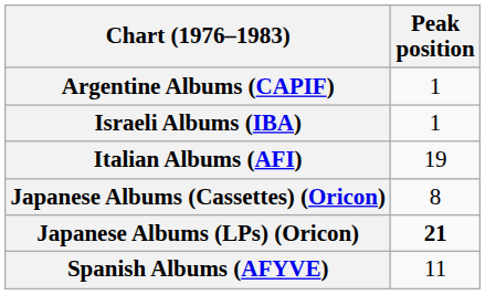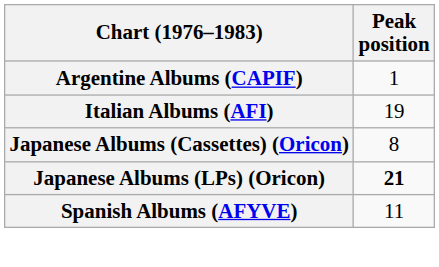 <table class="wikitable sortable plainrowheaders" style="text-align:center">
 <tr>
 <th scope="col">Chart (1976–1983)</th>
 <th scope="col">Peak<br>position</th>
 </tr>
 <tr>
 <th scope="row">Argentine Albums (<a href='#'>CAPIF</a>)</th>
-<td>1</td>
-</tr>
-<tr>
-<th scope="row">Israeli Albums (<a href='#'>IBA</a>)</th>
 <td>1</td>
 </tr>
 <tr>
 <th scope="row">Italian Albums (<a href='#'>AFI</a>)</th>
 <td>19</td>
 </tr>
 <tr>
 <th scope="row">Japanese Albums (Cassettes) (<a href='#'>Oricon</a>)</th>
 <td>8</td>
 </tr>
 <tr>
 <th scope="row">Japanese Albums (LPs) (Oricon)</th>
 <td><strong>21</strong></td>
 </tr>
 <tr>
 <th scope="row">Spanish Albums (<a href='#'>AFYVE</a>)</th>
 <td>11</td>
 </tr>
 </table>
